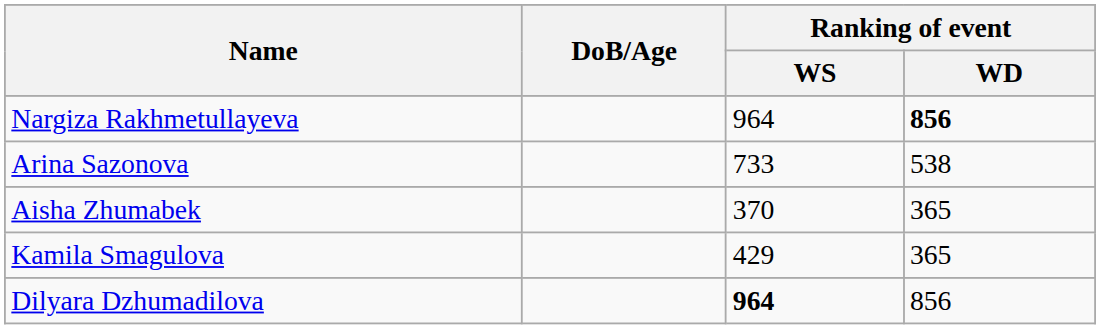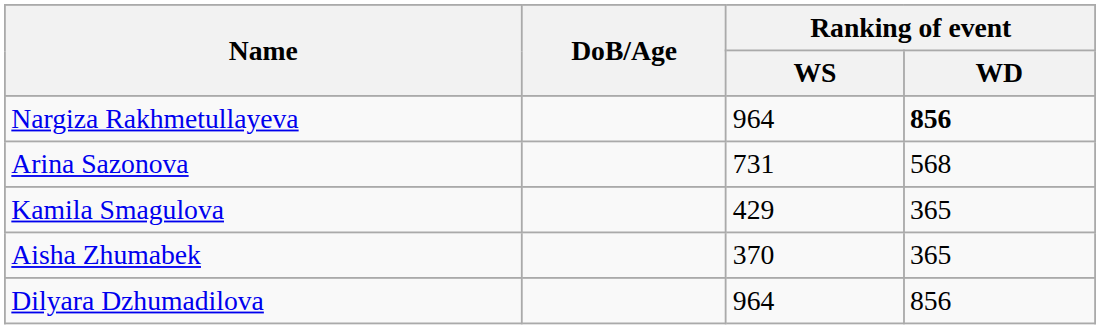 <table class="wikitable" style="width:600px; font-size:95%;">
 <tr>
 <th rowspan="2" align="left">Name</th>
 <th rowspan="2" align="left">DoB/Age</th>
 <th colspan="2" align="center">Ranking of event</th>
 </tr>
 <tr>
 <th align="left">WS</th>
 <th align="left">WD</th>
 </tr>
 <tr>
 <td><a href='#'>Nargiza Rakhmetullayeva</a></td>
 <td></td>
 <td>964</td>
 <td><strong>856</strong></td>
 </tr>
 <tr>
 <td><a href='#'>Arina Sazonova</a></td>
 <td></td>
-<td>733</td>
-<td>538</td>
+<td>731</td>
+<td>568</td>
+</tr>
+<tr>
+<td><a href='#'>Kamila Smagulova</a></td>
+<td></td>
+<td>429</td>
+<td>365</td>
 </tr>
 <tr>
 <td><a href='#'>Aisha Zhumabek</a></td>
 <td></td>
 <td>370</td>
 <td>365</td>
 </tr>
 <tr>
-<td><a href='#'>Kamila Smagulova</a></td>
-<td></td>
-<td>429</td>
-<td>365</td>
-</tr>
-<tr>
 <td><a href='#'>Dilyara Dzhumadilova</a></td>
 <td></td>
-<td><strong>964</strong></td>
+<td>964</td>
 <td>856</td>
 </tr>
 </table>
